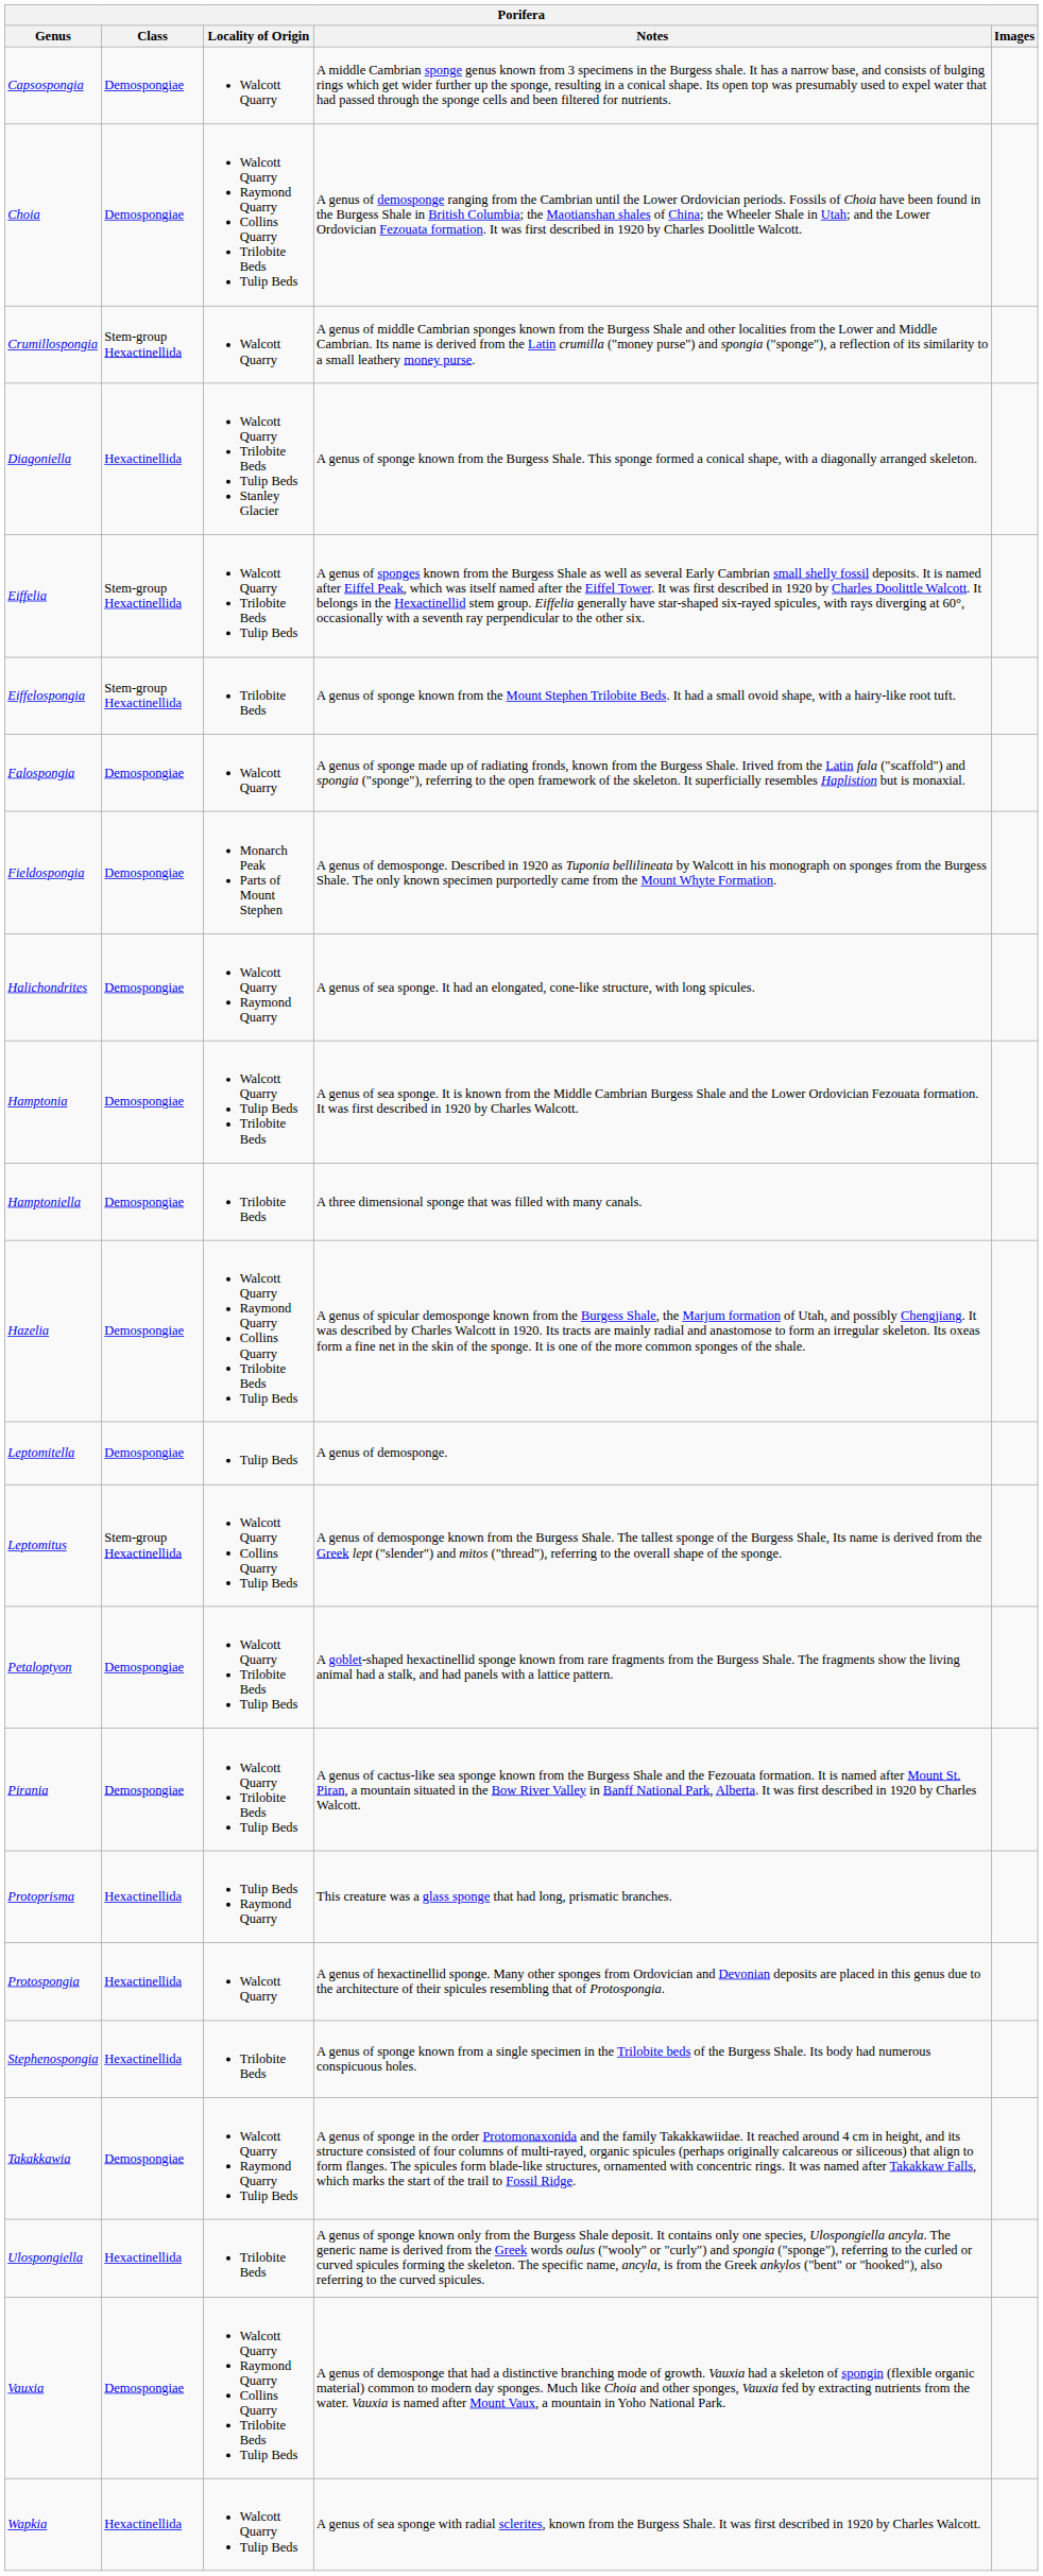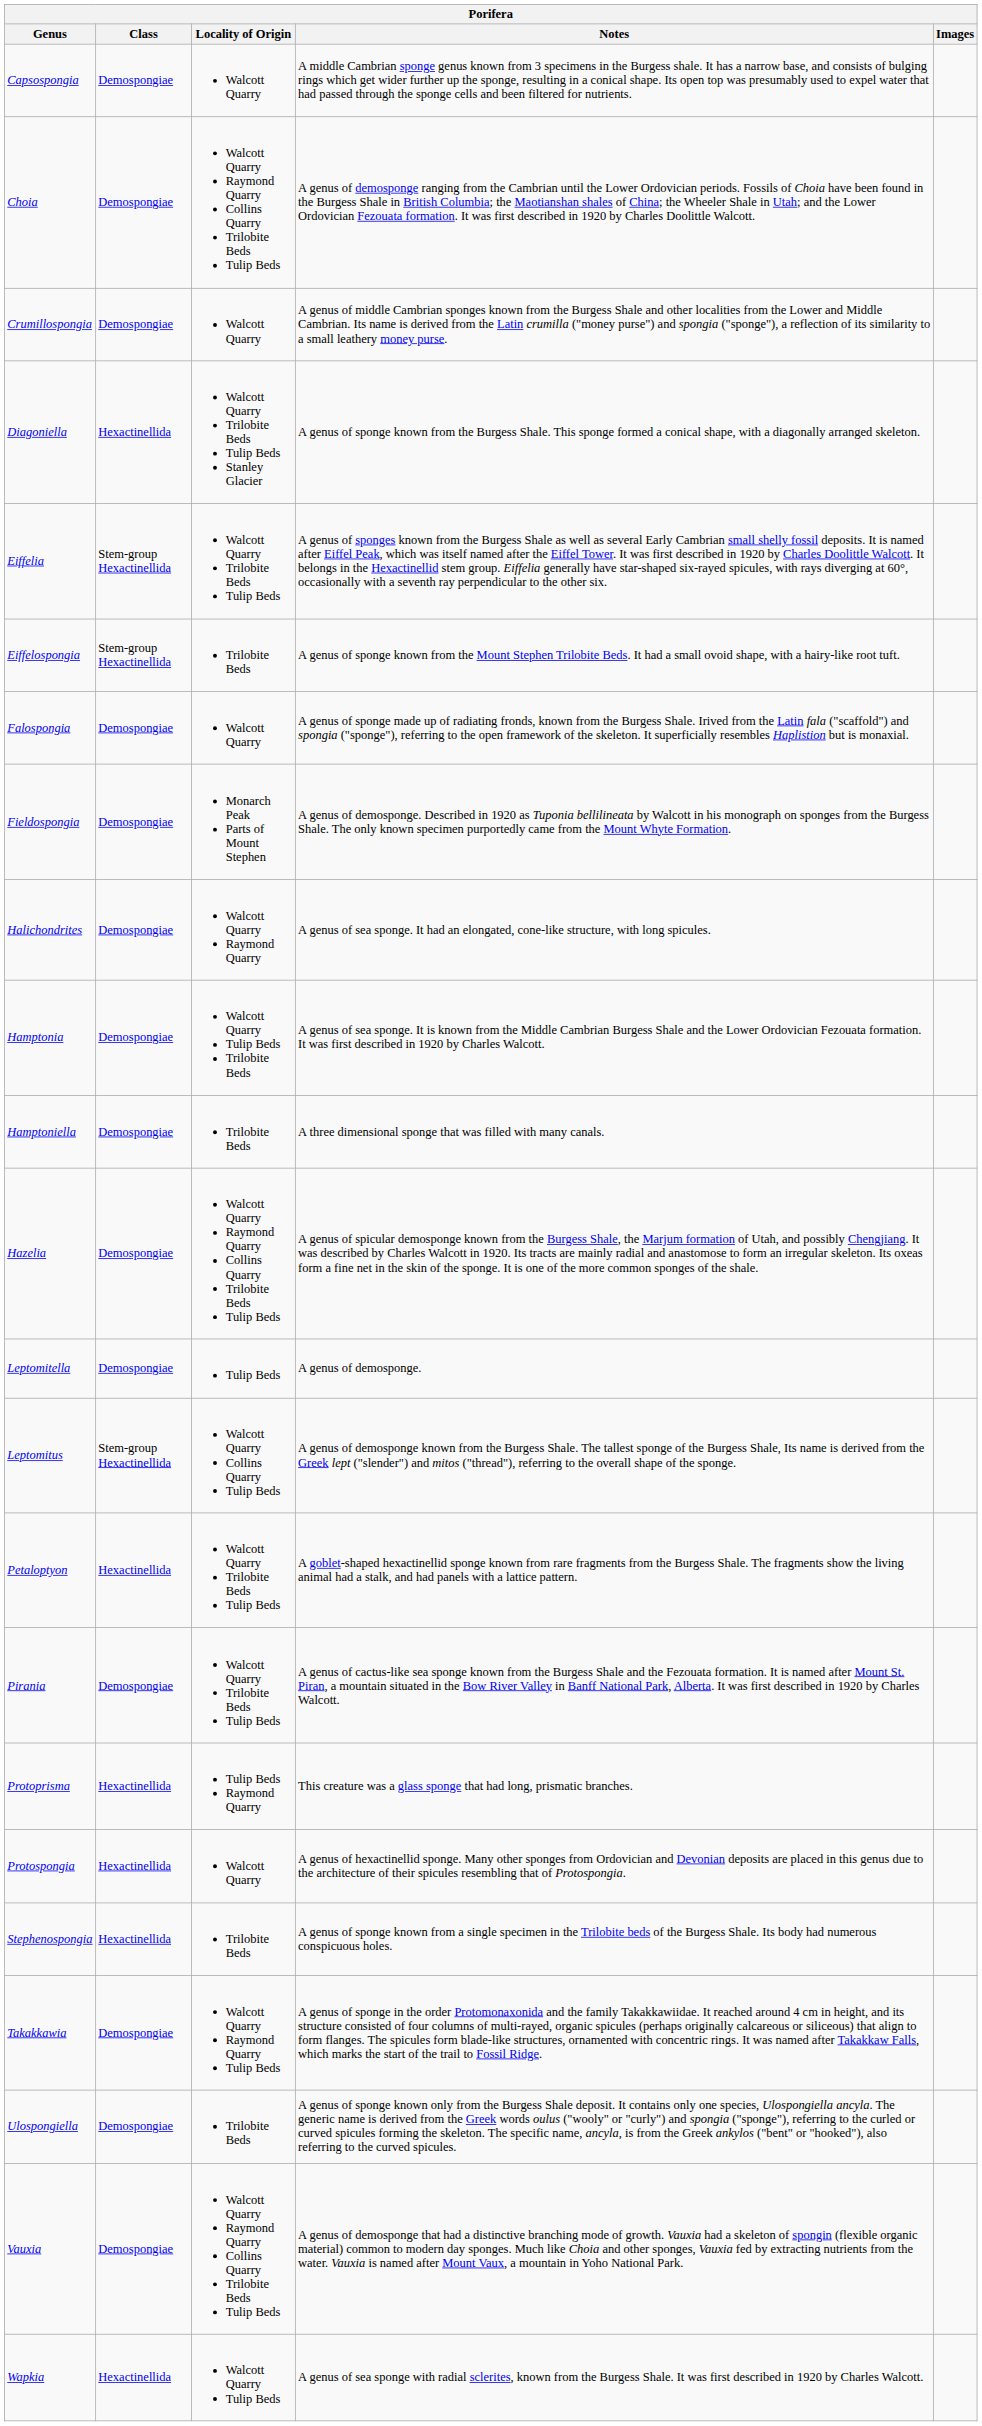 <table class="wikitable sortable mw-collapsible">
 <tr>
 <th colspan="6" align="center">Porifera</th>
 </tr>
 <tr>
 <th>Genus</th>
 <th>Class</th>
 <th>Locality of Origin</th>
 <th>Notes</th>
 <th>Images</th>
 </tr>
 <tr>
 <td><em><a href='#'>Capsospongia</a></em></td>
 <td><a href='#'>Demospongiae</a></td>
 <td><br><ul><li>Walcott Quarry</li></ul></td>
 <td>A middle Cambrian <a href='#'>sponge</a> genus known from 3 specimens in the Burgess shale. It has a narrow base, and consists of bulging rings which get wider further up the sponge, resulting in a conical shape. Its open top was presumably used to expel water that had passed through the sponge cells and been filtered for nutrients.</td>
 <td></td>
 </tr>
 <tr>
 <td><em><a href='#'>Choia</a></em></td>
 <td><a href='#'>Demospongiae</a></td>
 <td><br><ul><li>Walcott Quarry</li><li>Raymond Quarry</li><li>Collins Quarry</li><li>Trilobite Beds</li><li>Tulip Beds</li></ul></td>
 <td>A genus of <a href='#'>demosponge</a> ranging from the Cambrian until the Lower Ordovician periods. Fossils of <em>Choia</em> have been found in the Burgess Shale in <a href='#'>British Columbia</a>; the <a href='#'>Maotianshan shales</a> of <a href='#'>China</a>; the Wheeler Shale in <a href='#'>Utah</a>; and the Lower Ordovician <a href='#'>Fezouata formation</a>. It was first described in 1920 by Charles Doolittle Walcott.</td>
 <td></td>
 </tr>
 <tr>
 <td><em><a href='#'>Crumillospongia</a></em></td>
-<td>Stem-group <a href='#'>Hexactinellida</a></td>
+<td><a href='#'>Demospongiae</a></td>
 <td><br><ul><li>Walcott Quarry</li></ul></td>
 <td>A genus of middle Cambrian sponges known from the Burgess Shale and other localities from the Lower and Middle Cambrian. Its name is derived from the <a href='#'>Latin</a> <em>crumilla</em> ("money purse") and <em>spongia</em> ("sponge"), a reflection of its similarity to a small leathery <a href='#'>money purse</a>.</td>
 <td></td>
 </tr>
 <tr>
 <td><em><a href='#'>Diagoniella</a></em></td>
 <td><a href='#'>Hexactinellida</a></td>
 <td><br><ul><li>Walcott Quarry</li><li>Trilobite Beds</li><li>Tulip Beds</li><li>Stanley Glacier</li></ul></td>
 <td>A genus of sponge known from the Burgess Shale. This sponge formed a conical shape, with a diagonally arranged skeleton.</td>
 <td></td>
 </tr>
 <tr>
 <td><em><a href='#'>Eiffelia</a></em></td>
 <td>Stem-group <a href='#'>Hexactinellida</a></td>
 <td><br><ul><li>Walcott Quarry</li><li>Trilobite Beds</li><li>Tulip Beds</li></ul></td>
 <td>A genus of <a href='#'>sponges</a> known from the Burgess Shale as well as several Early Cambrian <a href='#'>small shelly fossil</a> deposits. It is named after <a href='#'>Eiffel Peak</a>, which was itself named after the <a href='#'>Eiffel Tower</a>. It was first described in 1920 by <a href='#'>Charles Doolittle Walcott</a>. It belongs in the <a href='#'>Hexactinellid</a> stem group. <em>Eiffelia</em> generally have star-shaped six-rayed spicules, with rays diverging at 60°, occasionally with a seventh ray perpendicular to the other six.</td>
 <td></td>
 </tr>
 <tr>
 <td><em><a href='#'>Eiffelospongia</a></em></td>
 <td>Stem-group <a href='#'>Hexactinellida</a></td>
 <td><br><ul><li>Trilobite Beds</li></ul></td>
 <td>A genus of sponge known from the <a href='#'>Mount Stephen Trilobite Beds</a>. It had a small ovoid shape, with a hairy-like root tuft.</td>
 <td></td>
 </tr>
 <tr>
 <td><em><a href='#'>Falospongia</a></em></td>
 <td><a href='#'>Demospongiae</a></td>
 <td><br><ul><li>Walcott Quarry</li></ul></td>
 <td>A genus of sponge made up of radiating fronds, known from the Burgess Shale. Irived from the <a href='#'>Latin</a> <em>fala</em> ("scaffold") and <em>spongia</em> ("sponge"), referring to the open framework of the skeleton. It superficially resembles <em><a href='#'>Haplistion</a></em> but is monaxial.</td>
 <td></td>
 </tr>
 <tr>
 <td><em><a href='#'>Fieldospongia</a></em></td>
 <td><a href='#'>Demospongiae</a></td>
 <td><br><ul><li>Monarch Peak</li><li>Parts of Mount Stephen</li></ul></td>
 <td>A genus of demosponge. Described in 1920 as <em>Tuponia bellilineata</em> by Walcott in his monograph on sponges from the Burgess Shale. The only known specimen purportedly came from the <a href='#'>Mount Whyte Formation</a>.</td>
 <td></td>
 </tr>
 <tr>
 <td><em><a href='#'>Halichondrites</a></em></td>
 <td><a href='#'>Demospongiae</a></td>
 <td><br><ul><li>Walcott Quarry</li><li>Raymond Quarry</li></ul></td>
 <td>A genus of sea sponge. It had an elongated, cone-like structure, with long spicules.</td>
 <td></td>
 </tr>
 <tr>
 <td><em><a href='#'>Hamptonia</a></em></td>
 <td><a href='#'>Demospongiae</a></td>
 <td><br><ul><li>Walcott Quarry</li><li>Tulip Beds</li><li>Trilobite Beds</li></ul></td>
 <td>A genus of sea sponge. It is known from the Middle Cambrian Burgess Shale and the Lower Ordovician Fezouata formation. It was first described in 1920 by Charles Walcott.</td>
 <td></td>
 </tr>
 <tr>
 <td><em><a href='#'>Hamptoniella</a></em></td>
 <td><a href='#'>Demospongiae</a></td>
 <td><br><ul><li>Trilobite Beds</li></ul></td>
 <td>A three dimensional sponge that was filled with many canals.</td>
 <td></td>
 </tr>
 <tr>
 <td><em><a href='#'>Hazelia</a></em></td>
 <td><a href='#'>Demospongiae</a></td>
 <td><br><ul><li>Walcott Quarry</li><li>Raymond Quarry</li><li>Collins Quarry</li><li>Trilobite Beds</li><li>Tulip Beds</li></ul></td>
 <td>A genus of spicular demosponge known from the <a href='#'>Burgess Shale</a>, the <a href='#'>Marjum formation</a> of Utah, and possibly <a href='#'>Chengjiang</a>. It was described by Charles Walcott in 1920. Its tracts are mainly radial and anastomose to form an irregular skeleton. Its oxeas form a fine net in the skin of the sponge. It is one of the more common sponges of the shale.</td>
 <td></td>
 </tr>
 <tr>
 <td><em><a href='#'>Leptomitella</a></em></td>
 <td><a href='#'>Demospongiae</a></td>
 <td><br><ul><li>Tulip Beds</li></ul></td>
 <td>A genus of demosponge.</td>
 <td></td>
 </tr>
 <tr>
 <td><em><a href='#'>Leptomitus</a></em></td>
 <td>Stem-group <a href='#'>Hexactinellida</a></td>
 <td><br><ul><li>Walcott Quarry</li><li>Collins Quarry</li><li>Tulip Beds</li></ul></td>
 <td>A genus of demosponge known from the Burgess Shale. The tallest sponge of the Burgess Shale, Its name is derived from the <a href='#'>Greek</a> <em>lept</em> ("slender") and <em>mitos</em> ("thread"), referring to the overall shape of the sponge.</td>
 <td></td>
 </tr>
 <tr>
 <td><em><a href='#'>Petaloptyon</a></em></td>
-<td><a href='#'>Demospongiae</a></td>
+<td><a href='#'>Hexactinellida</a></td>
 <td><br><ul><li>Walcott Quarry</li><li>Trilobite Beds</li><li>Tulip Beds</li></ul></td>
 <td>A <a href='#'>goblet</a>-shaped hexactinellid sponge known from rare fragments from the Burgess Shale. The fragments show the living animal had a stalk, and had panels with a lattice pattern.</td>
 <td></td>
 </tr>
 <tr>
 <td><em><a href='#'>Pirania</a></em></td>
 <td><a href='#'>Demospongiae</a></td>
 <td><br><ul><li>Walcott Quarry</li><li>Trilobite Beds</li><li>Tulip Beds</li></ul></td>
 <td>A genus of cactus-like sea sponge known from the Burgess Shale and the Fezouata formation. It is named after <a href='#'>Mount St. Piran</a>, a mountain situated in the <a href='#'>Bow River Valley</a> in <a href='#'>Banff National Park</a>, <a href='#'>Alberta</a>. It was first described in 1920 by Charles Walcott.</td>
 <td></td>
 </tr>
 <tr>
 <td><em><a href='#'>Protoprisma</a></em></td>
 <td><a href='#'>Hexactinellida</a></td>
 <td><br><ul><li>Tulip Beds</li><li>Raymond Quarry</li></ul></td>
 <td>This creature was a <a href='#'>glass sponge</a> that had long, prismatic branches.</td>
 <td></td>
 </tr>
 <tr>
 <td><em><a href='#'>Protospongia</a></em></td>
 <td><a href='#'>Hexactinellida</a></td>
 <td><br><ul><li>Walcott Quarry</li></ul></td>
 <td>A genus of hexactinellid sponge. Many other sponges from Ordovician and <a href='#'>Devonian</a> deposits are placed in this genus due to the architecture of their spicules resembling that of <em>Protospongia</em>.</td>
 <td></td>
 </tr>
 <tr>
 <td><em><a href='#'>Stephenospongia</a></em></td>
 <td><a href='#'>Hexactinellida</a></td>
 <td><br><ul><li>Trilobite Beds</li></ul></td>
 <td>A genus of sponge known from a single specimen in the <a href='#'>Trilobite beds</a> of the Burgess Shale. Its body had numerous conspicuous holes.</td>
 <td></td>
 </tr>
 <tr>
 <td><em><a href='#'>Takakkawia</a></em></td>
 <td><a href='#'>Demospongiae</a></td>
 <td><br><ul><li>Walcott Quarry</li><li>Raymond Quarry</li><li>Tulip Beds</li></ul></td>
 <td>A genus of sponge in the order <a href='#'>Protomonaxonida</a> and the family Takakkawiidae. It reached around 4 cm in height, and its structure consisted of four columns of multi-rayed, organic spicules (perhaps originally calcareous or siliceous) that align to form flanges. The spicules form blade-like structures, ornamented with concentric rings. It was named after <a href='#'>Takakkaw Falls</a>, which marks the start of the trail to <a href='#'>Fossil Ridge</a>.</td>
 <td></td>
 </tr>
 <tr>
 <td><em><a href='#'>Ulospongiella</a></em></td>
-<td><a href='#'>Hexactinellida</a></td>
+<td><a href='#'>Demospongiae</a></td>
 <td><br><ul><li>Trilobite Beds</li></ul></td>
 <td>A genus of sponge known only from the Burgess Shale deposit. It contains only one species, <em>Ulospongiella ancyla</em>. The generic name is derived from the <a href='#'>Greek</a> words <em>oulus</em> ("wooly" or "curly") and <em>spongia</em> ("sponge"), referring to the curled or curved spicules forming the skeleton. The specific name, <em>ancyla</em>, is from the Greek <em>ankylos</em> ("bent" or "hooked"), also referring to the curved spicules.</td>
 <td></td>
 </tr>
 <tr>
 <td><em><a href='#'>Vauxia</a></em></td>
 <td><a href='#'>Demospongiae</a></td>
 <td><br><ul><li>Walcott Quarry</li><li>Raymond Quarry</li><li>Collins Quarry</li><li>Trilobite Beds</li><li>Tulip Beds</li></ul></td>
 <td>A genus of demosponge that had a distinctive branching mode of growth. <em>Vauxia</em> had a skeleton of <a href='#'>spongin</a> (flexible organic material) common to modern day sponges. Much like <em>Choia</em> and other sponges, <em>Vauxia</em> fed by extracting nutrients from the water. <em>Vauxia</em> is named after <a href='#'>Mount Vaux</a>, a mountain in Yoho National Park.</td>
 <td></td>
 </tr>
 <tr>
 <td><em><a href='#'>Wapkia</a></em></td>
 <td><a href='#'>Hexactinellida</a></td>
 <td><br><ul><li>Walcott Quarry</li><li>Tulip Beds</li></ul></td>
 <td>A genus of sea sponge with radial <a href='#'>sclerites</a>, known from the Burgess Shale. It was first described in 1920 by Charles Walcott.</td>
 <td></td>
 </tr>
 </table>
